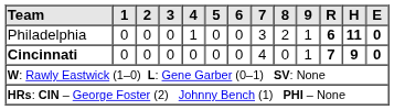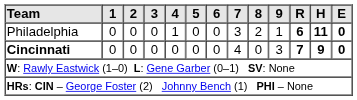 <table border=1 cellspacing=0 width=425 style="margin-left:3em;">
 <tr style="text-align:center; background-color:#e6e6e6;">
 <th align=left width=28%>Team</th>
 <th width=6%>1</th>
 <th width=6%>2</th>
 <th width=6%>3</th>
 <th width=6%>4</th>
 <th width=6%>5</th>
 <th width=6%>6</th>
 <th width=6%>7</th>
 <th width=6%>8</th>
 <th width=6%>9</th>
 <th width=6%>R</th>
 <th width=6%>H</th>
 <th width=6%>E</th>
 </tr>
 <tr style="text-align:center;">
 <td align=left>Philadelphia</td>
 <td>0</td>
 <td>0</td>
 <td>0</td>
 <td>1</td>
 <td>0</td>
 <td>0</td>
 <td>3</td>
 <td>2</td>
 <td>1</td>
 <td><strong>6</strong></td>
 <td><strong>11</strong></td>
 <td><strong>0</strong></td>
 </tr>
 <tr style="text-align:center;">
 <td align=left><strong>Cincinnati</strong></td>
 <td>0</td>
 <td>0</td>
 <td>0</td>
 <td>0</td>
 <td>0</td>
 <td>0</td>
 <td>4</td>
 <td>0</td>
-<td>1</td>
+<td>3</td>
 <td><strong>7</strong></td>
 <td><strong>9</strong></td>
 <td><strong>0</strong></td>
 </tr>
 <tr style="text-align:left;">
 <td colspan=14><small><strong>W</strong>: <a href='#'>Rawly Eastwick</a> (1–0)  <strong>L</strong>: <a href='#'>Gene Garber</a> (0–1)   <strong>SV</strong>: None</small></td>
 </tr>
 <tr style="text-align:left;">
 <td colspan=14><small><strong>HRs</strong>: <strong>CIN</strong> – <a href='#'>George Foster</a> (2)   <a href='#'>Johnny Bench</a> (1)   <strong>PHI</strong> – None</small></td>
 </tr>
 </table>
